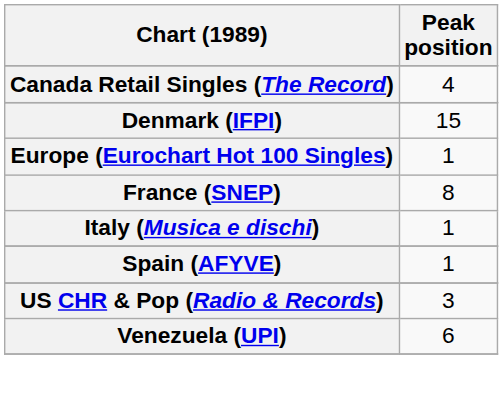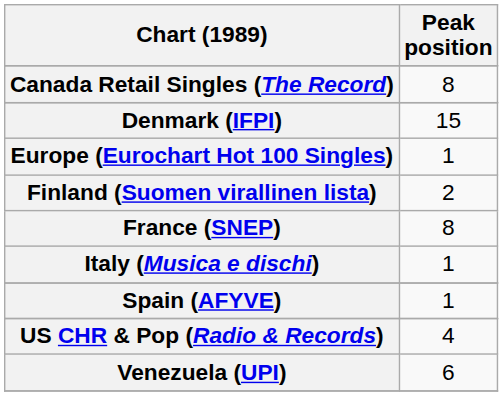 <table class="wikitable sortable plainrowheaders" style="text-align:center">
 <tr>
 <th scope="col">Chart (1989)</th>
 <th scope="col">Peak<br>position</th>
 </tr>
 <tr>
 </tr>
 <tr>
 </tr>
 <tr>
 </tr>
 <tr>
 <th scope="row">Canada Retail Singles (<em><a href='#'>The Record</a></em>)</th>
-<td>4</td>
+<td>8</td>
 </tr>
 <tr>
 </tr>
 <tr>
 </tr>
 <tr>
 <th scope="row">Denmark (<a href='#'>IFPI</a>)</th>
 <td>15</td>
 </tr>
 <tr>
 <th scope="row">Europe (<a href='#'>Eurochart Hot 100 Singles</a>)</th>
 <td>1</td>
+</tr>
+<tr>
+<th scope="row">Finland (<a href='#'>Suomen virallinen lista</a>)</th>
+<td>2 </td>
 </tr>
 <tr>
 <th scope="row">France (<a href='#'>SNEP</a>)</th>
 <td>8</td>
 </tr>
 <tr>
 <th scope="row">Italy (<em><a href='#'>Musica e dischi</a></em>)</th>
 <td>1</td>
 </tr>
 <tr>
 </tr>
 <tr>
 </tr>
 <tr>
 </tr>
 <tr>
 </tr>
 <tr>
 </tr>
 <tr>
 <th scope="row">Spain (<a href='#'>AFYVE</a>)</th>
 <td>1</td>
 </tr>
 <tr>
 </tr>
 <tr>
 </tr>
 <tr>
 </tr>
 <tr>
 </tr>
 <tr>
 </tr>
 <tr>
 </tr>
 <tr>
 </tr>
 <tr>
 <th scope="row">US <a href='#'>CHR</a> & Pop (<em><a href='#'>Radio & Records</a></em>)</th>
-<td>3</td>
+<td>4</td>
 </tr>
 <tr>
 <th scope="row">Venezuela (<a href='#'>UPI</a>)</th>
 <td>6</td>
 </tr>
 <tr>
 </tr>
 </table>
